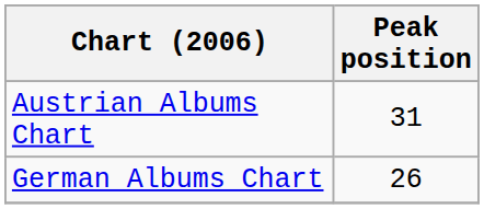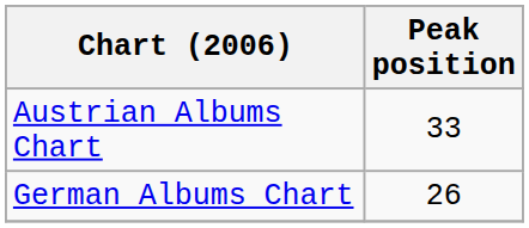 <table class="wikitable">
 <tr>
 <th width="150">Chart (2006)</th>
 <th>Peak<br>position</th>
 </tr>
 <tr>
 <td align="left"><a href='#'>Austrian Albums Chart</a></td>
-<td align="center">31</td>
+<td align="center">33</td>
 </tr>
 <tr>
 <td align="left"><a href='#'>German Albums Chart</a></td>
 <td align="center">26</td>
 </tr>
 <tr>
 </tr>
 </table>
